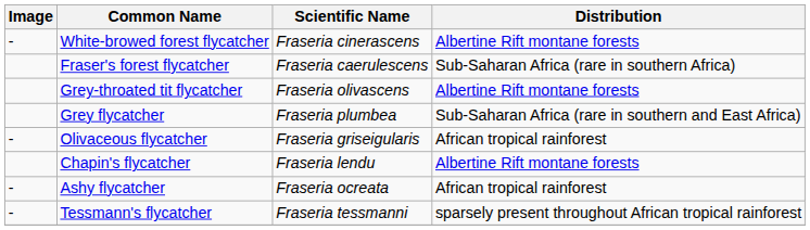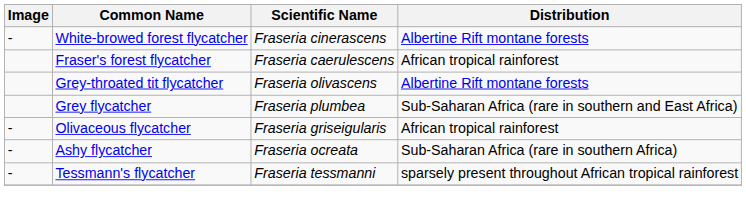 <table class="wikitable">
 <tr>
 <th>Image</th>
 <th>Common Name</th>
 <th>Scientific Name</th>
 <th>Distribution</th>
 </tr>
 <tr>
 <td>-</td>
 <td><a href='#'>White-browed forest flycatcher</a></td>
 <td><em>Fraseria cinerascens</em></td>
 <td><a href='#'>Albertine Rift montane forests</a></td>
 </tr>
 <tr>
 <td></td>
 <td><a href='#'>Fraser's forest flycatcher</a></td>
 <td><em>Fraseria caerulescens</em></td>
-<td>Sub-Saharan Africa (rare in southern Africa)</td>
+<td>African tropical rainforest</td>
 </tr>
 <tr>
 <td></td>
 <td><a href='#'>Grey-throated tit flycatcher</a></td>
 <td><em>Fraseria olivascens</em></td>
 <td><a href='#'>Albertine Rift montane forests</a></td>
 </tr>
 <tr>
 <td></td>
 <td><a href='#'>Grey flycatcher</a></td>
 <td><em>Fraseria plumbea</em></td>
 <td>Sub-Saharan Africa (rare in southern and East Africa)</td>
 </tr>
 <tr>
 <td>-</td>
 <td><a href='#'>Olivaceous flycatcher</a></td>
 <td><em>Fraseria griseigularis</em></td>
 <td>African tropical rainforest</td>
 </tr>
 <tr>
-<td></td>
-<td><a href='#'>Chapin's flycatcher</a></td>
-<td><em>Fraseria lendu</em></td>
-<td><a href='#'>Albertine Rift montane forests</a></td>
-</tr>
-<tr>
 <td>-</td>
 <td><a href='#'>Ashy flycatcher</a></td>
 <td><em>Fraseria ocreata</em></td>
-<td>African tropical rainforest</td>
+<td>Sub-Saharan Africa (rare in southern Africa)</td>
 </tr>
 <tr>
 <td>-</td>
 <td><a href='#'>Tessmann's flycatcher</a></td>
 <td><em>Fraseria tessmanni</em></td>
 <td>sparsely present throughout African tropical rainforest</td>
 </tr>
 <tr>
 </tr>
 </table>
